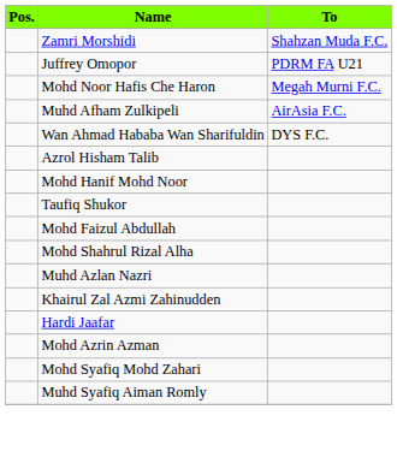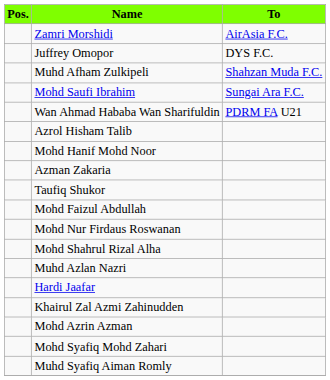 <table class="wikitable sortable">
 <tr>
 <th style="background:#7FFF00; color:black;">Pos.</th>
 <th style="background:#7FFF00; color:black;">Name</th>
 <th style="background:#7FFF00; color:black;">To</th>
 </tr>
 <tr>
 <td></td>
 <td> <a href='#'>Zamri Morshidi</a></td>
+<td> <a href='#'>AirAsia F.C.</a></td>
+</tr>
+<tr>
+<td></td>
+<td> Juffrey Omopor</td>
+<td> DYS F.C.</td>
+</tr>
+<tr>
+<td></td>
+<td> Muhd Afham Zulkipeli</td>
 <td> <a href='#'>Shahzan Muda F.C.</a></td>
 </tr>
 <tr>
 <td></td>
-<td> Juffrey Omopor</td>
-<td> <a href='#'>PDRM FA</a> U21</td>
-</tr>
-<tr>
-<td></td>
-<td> Mohd Noor Hafis Che Haron</td>
-<td> <a href='#'>Megah Murni F.C.</a></td>
-</tr>
-<tr>
-<td></td>
-<td> Muhd Afham Zulkipeli</td>
-<td> <a href='#'>AirAsia F.C.</a></td>
+<td> <a href='#'>Mohd Saufi Ibrahim</a></td>
+<td> <a href='#'>Sungai Ara F.C.</a></td>
 </tr>
 <tr>
 <td></td>
 <td> Wan Ahmad Hababa Wan Sharifuldin</td>
-<td> DYS F.C.</td>
+<td> <a href='#'>PDRM FA</a> U21</td>
 </tr>
 <tr>
 <td></td>
 <td> Azrol Hisham Talib</td>
 <td></td>
 </tr>
 <tr>
 <td></td>
 <td> Mohd Hanif Mohd Noor</td>
+<td></td>
+</tr>
+<tr>
+<td></td>
+<td> Azman Zakaria</td>
 <td></td>
 </tr>
 <tr>
 <td></td>
 <td> Taufiq Shukor</td>
 <td></td>
 </tr>
 <tr>
 <td></td>
 <td> Mohd Faizul Abdullah</td>
 <td></td>
 </tr>
 <tr>
 <td></td>
+<td> Mohd Nur Firdaus Roswanan</td>
+<td></td>
+</tr>
+<tr>
+<td></td>
 <td> Mohd Shahrul Rizal Alha</td>
 <td></td>
 </tr>
 <tr>
 <td></td>
 <td> Muhd Azlan Nazri</td>
 <td></td>
 </tr>
 <tr>
 <td></td>
-<td> Khairul Zal Azmi Zahinudden</td>
+<td> <a href='#'>Hardi Jaafar</a></td>
 <td></td>
 </tr>
 <tr>
 <td></td>
-<td> <a href='#'>Hardi Jaafar</a></td>
+<td> Khairul Zal Azmi Zahinudden</td>
 <td></td>
 </tr>
 <tr>
 <td></td>
 <td> Mohd Azrin Azman</td>
 <td></td>
 </tr>
 <tr>
 <td></td>
 <td> Mohd Syafiq Mohd Zahari</td>
 <td></td>
 </tr>
 <tr>
 <td></td>
 <td> Muhd Syafiq Aiman Romly</td>
 <td></td>
 </tr>
 <tr>
 </tr>
 </table>
